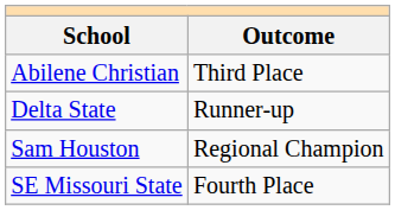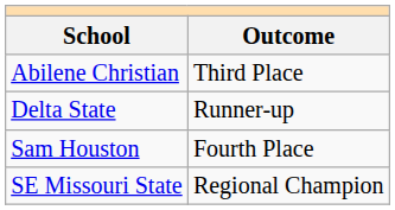 <table class="wikitable" style="float:left; margin-right:1em;">
 <tr>
 <th colspan="3" style="background:#ffdead;"></th>
 </tr>
 <tr>
 <th>School</th>
 <th>Outcome</th>
 </tr>
 <tr>
 <td><a href='#'>Abilene Christian</a></td>
 <td>Third Place</td>
 </tr>
 <tr>
 <td><a href='#'>Delta State</a></td>
 <td>Runner-up</td>
 </tr>
 <tr>
 <td><a href='#'>Sam Houston</a></td>
-<td>Regional Champion</td>
+<td>Fourth Place</td>
 </tr>
 <tr>
 <td><a href='#'>SE Missouri State</a></td>
-<td>Fourth Place</td>
+<td>Regional Champion</td>
 </tr>
 </table>
